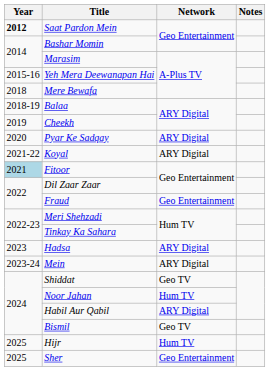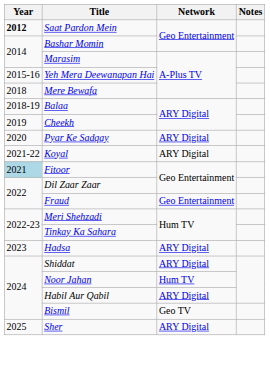 <table class="wikitable sortable">
 <tr>
 <th>Year</th>
 <th>Title</th>
 <th>Network</th>
 <th>Notes</th>
 </tr>
 <tr>
 <td><strong>2012</strong></td>
 <td><em><a href='#'>Saat Pardon Mein</a></em></td>
 <td rowspan="2"><a href='#'>Geo Entertainment</a></td>
 <td></td>
 </tr>
 <tr>
 <td Rowspan="2">2014</td>
 <td><em><a href='#'>Bashar Momin</a></em></td>
 <td></td>
 </tr>
 <tr>
 <td><em><a href='#'>Marasim</a></em></td>
 <td rowspan="3"><a href='#'>A-Plus TV</a></td>
 <td></td>
 </tr>
 <tr>
 <td>2015-16</td>
 <td><em><a href='#'>Yeh Mera Deewanapan Hai</a></em></td>
 <td></td>
 </tr>
 <tr>
 <td>2018</td>
 <td><em><a href='#'>Mere Bewafa</a></em></td>
 <td></td>
 </tr>
 <tr>
 <td>2018-19</td>
 <td><em><a href='#'>Balaa</a></em></td>
 <td rowspan="2"><a href='#'>ARY Digital</a></td>
 <td></td>
 </tr>
 <tr>
 <td>2019</td>
 <td><em><a href='#'>Cheekh</a></em></td>
 <td></td>
 </tr>
 <tr>
 <td>2020</td>
 <td><em><a href='#'>Pyar Ke Sadqay</a></em></td>
 <td><a href='#'>ARY Digital</a></td>
 <td></td>
 </tr>
 <tr>
 <td>2021-22</td>
 <td><em><a href='#'>Koyal</a></em></td>
 <td>ARY Digital</td>
 <td></td>
 </tr>
 <tr>
 <td style="background: lightblue;">2021</td>
 <td><em><a href='#'>Fitoor</a></em></td>
 <td rowspan="2">Geo Entertainment</td>
 <td></td>
 </tr>
 <tr>
 <td Rowspan="2">2022</td>
 <td><em>Dil Zaar Zaar</em></td>
 <td></td>
 </tr>
 <tr>
 <td><em><a href='#'>Fraud</a></em></td>
 <td><a href='#'>Geo Entertainment</a></td>
 <td></td>
 </tr>
 <tr>
 <td Rowspan="2">2022-23</td>
 <td><em><a href='#'>Meri Shehzadi</a></em></td>
 <td Rowspan="2">Hum TV</td>
 <td></td>
 </tr>
 <tr>
 <td><em><a href='#'>Tinkay Ka Sahara</a></em></td>
 <td></td>
 </tr>
 <tr>
 <td>2023</td>
 <td><em><a href='#'>Hadsa</a></em></td>
 <td><a href='#'>ARY Digital</a></td>
 <td></td>
 </tr>
 <tr>
-<td>2023-24</td>
-<td><em><a href='#'>Mein</a></em></td>
-<td>ARY Digital</td>
-<td></td>
-</tr>
-<tr>
 <td rowspan="4">2024</td>
 <td><em>Shiddat</em></td>
-<td>Geo TV</td>
+<td><a href='#'>ARY Digital</a></td>
 <td rowspan="3"></td>
 </tr>
 <tr>
 <td><em><a href='#'>Noor Jahan</a></em></td>
 <td><a href='#'>Hum TV</a></td>
 </tr>
 <tr>
 <td><em>Habil Aur Qabil</em></td>
 <td><a href='#'>ARY Digital</a></td>
 </tr>
 <tr>
 <td><em><a href='#'>Bismil</a></em></td>
 <td>Geo TV</td>
 <td></td>
 </tr>
 <tr>
 <td>2025</td>
-<td><em>Hijr</em></td>
-<td><a href='#'>Hum TV</a></td>
-<td></td>
-</tr>
-<tr>
-<td>2025</td>
 <td><em><a href='#'>Sher</a></em></td>
-<td><a href='#'>Geo Entertainment</a></td>
+<td><a href='#'>ARY Digital</a></td>
 <td></td>
 </tr>
 </table>
